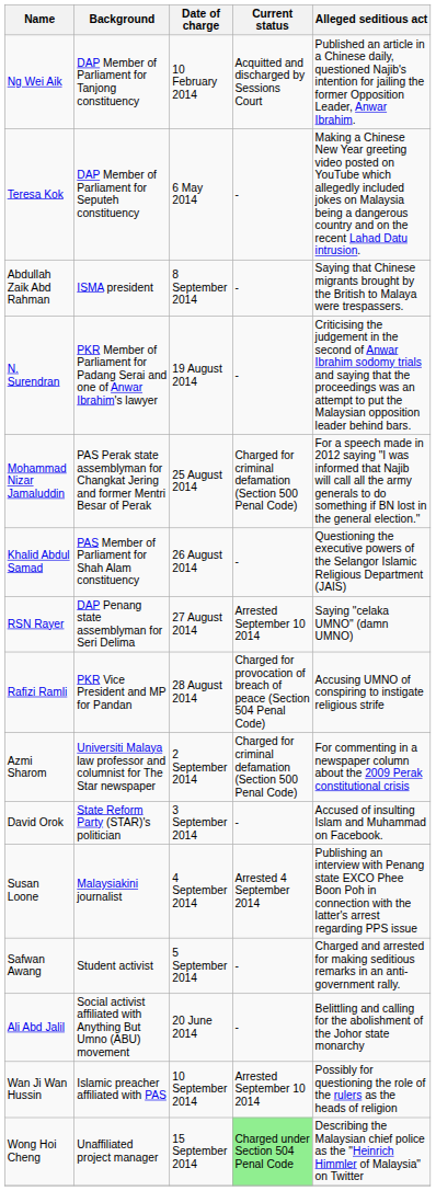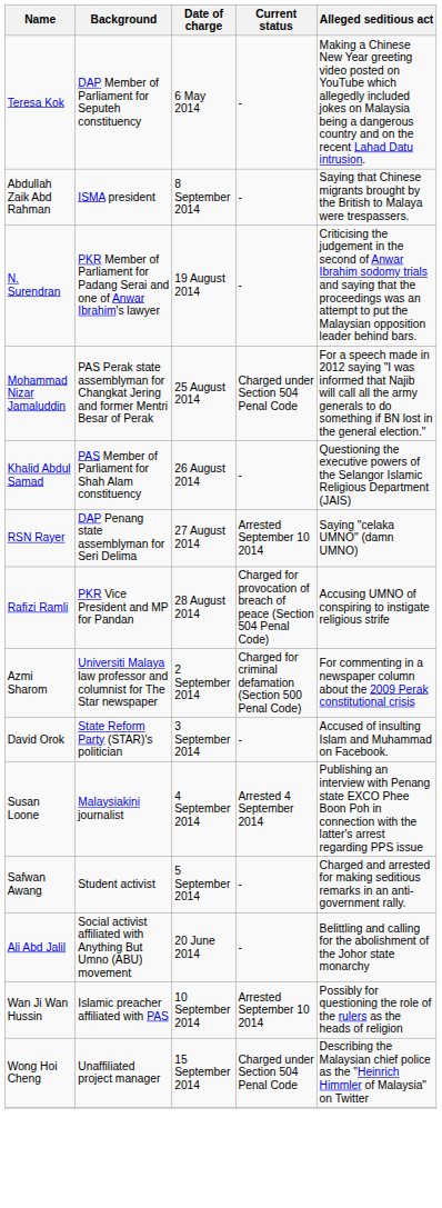 <table class="wikitable sortable" border="1">
 <tr>
 <th scope="col">Name</th>
 <th scope="col">Background</th>
 <th scope="col">Date of charge</th>
 <th scope="col">Current status</th>
 <th scope="col">Alleged seditious act</th>
-</tr>
-<tr>
-<td><a href='#'>Ng Wei Aik</a></td>
-<td><a href='#'>DAP</a> Member of Parliament for Tanjong constituency</td>
-<td>10 February 2014</td>
-<td>Acquitted and discharged by Sessions Court</td>
-<td>Published an article in a Chinese daily, questioned Najib's intention for jailing the former Opposition Leader, <a href='#'>Anwar Ibrahim</a>.</td>
 </tr>
 <tr>
 <td><a href='#'>Teresa Kok</a></td>
 <td><a href='#'>DAP</a> Member of Parliament for Seputeh constituency</td>
 <td>6 May 2014</td>
 <td>-</td>
 <td>Making a Chinese New Year greeting video posted on YouTube which allegedly included jokes on Malaysia being a dangerous country and on the recent <a href='#'>Lahad Datu intrusion</a>.</td>
 </tr>
 <tr>
 <td>Abdullah Zaik Abd Rahman</td>
 <td><a href='#'>ISMA</a> president</td>
 <td>8 September 2014</td>
 <td>-</td>
 <td>Saying that Chinese migrants brought by the British to Malaya were trespassers.</td>
 </tr>
 <tr>
 <td><a href='#'>N. Surendran</a></td>
 <td><a href='#'>PKR</a> Member of Parliament for Padang Serai and one of <a href='#'>Anwar Ibrahim</a>'s lawyer</td>
 <td>19 August 2014</td>
 <td>-</td>
 <td>Criticising the judgement in the second of <a href='#'>Anwar Ibrahim sodomy trials</a> and saying that the proceedings was an attempt to put the Malaysian opposition leader behind bars.</td>
 </tr>
 <tr>
 <td><a href='#'>Mohammad Nizar Jamaluddin</a></td>
 <td>PAS Perak state assemblyman for Changkat Jering and former Mentri Besar of Perak</td>
 <td>25 August 2014</td>
-<td>Charged for criminal defamation (Section 500 Penal Code)</td>
+<td>Charged under Section 504 Penal Code</td>
 <td>For a speech made in 2012 saying "I was informed that Najib will call all the army generals to do something if BN lost in the general election."</td>
 </tr>
 <tr>
 <td><a href='#'>Khalid Abdul Samad</a></td>
 <td><a href='#'>PAS</a> Member of Parliament for Shah Alam constituency</td>
 <td>26 August 2014</td>
 <td>-</td>
 <td>Questioning the executive powers of the Selangor Islamic Religious Department (JAIS)</td>
 </tr>
 <tr>
 <td><a href='#'>RSN Rayer</a></td>
 <td><a href='#'>DAP</a> Penang state assemblyman for Seri Delima</td>
 <td>27 August 2014</td>
 <td>Arrested September 10 2014</td>
 <td>Saying "celaka UMNO" (damn UMNO)</td>
 </tr>
 <tr>
 <td><a href='#'>Rafizi Ramli</a></td>
 <td><a href='#'>PKR</a> Vice President and MP for Pandan</td>
 <td>28 August 2014</td>
 <td>Charged for provocation of breach of peace (Section 504 Penal Code)</td>
 <td>Accusing UMNO of conspiring to instigate religious strife</td>
 </tr>
 <tr>
 <td>Azmi Sharom</td>
 <td><a href='#'>Universiti Malaya</a> law professor and columnist for The Star newspaper</td>
 <td>2 September 2014</td>
 <td>Charged for criminal defamation (Section 500 Penal Code)</td>
 <td>For commenting in a newspaper column about the <a href='#'>2009 Perak constitutional crisis</a></td>
 </tr>
 <tr>
 <td>David Orok</td>
 <td><a href='#'>State Reform Party</a> (STAR)'s politician</td>
 <td>3 September 2014</td>
 <td>-</td>
 <td>Accused of insulting Islam and Muhammad on Facebook.</td>
 </tr>
 <tr>
 <td>Susan Loone</td>
 <td><a href='#'>Malaysiakini</a> journalist</td>
 <td>4 September 2014</td>
 <td>Arrested 4 September 2014</td>
 <td>Publishing an interview with Penang state EXCO Phee Boon Poh in connection with the latter's arrest regarding PPS issue</td>
 </tr>
 <tr>
 <td>Safwan Awang</td>
 <td>Student activist</td>
 <td>5 September 2014</td>
 <td>-</td>
 <td>Charged and arrested for making seditious remarks in an anti-government rally.</td>
 </tr>
 <tr>
 <td><a href='#'>Ali Abd Jalil</a></td>
 <td>Social activist affiliated with Anything But Umno (ABU) movement</td>
 <td>20 June 2014</td>
 <td>-</td>
 <td>Belittling and calling for the abolishment of the Johor state monarchy</td>
 </tr>
 <tr>
 <td>Wan Ji Wan Hussin</td>
 <td>Islamic preacher affiliated with <a href='#'>PAS</a></td>
 <td>10 September 2014</td>
 <td>Arrested September 10 2014</td>
 <td>Possibly for questioning the role of the <a href='#'>rulers</a> as the heads of religion</td>
 </tr>
 <tr>
 <td>Wong Hoi Cheng</td>
 <td>Unaffiliated project manager</td>
 <td>15 September 2014</td>
-<td style="background: lightgreen;">Charged under Section 504 Penal Code</td>
+<td>Charged under Section 504 Penal Code</td>
 <td>Describing the Malaysian chief police as the "<a href='#'>Heinrich Himmler</a> of Malaysia" on Twitter</td>
 </tr>
 <tr>
 </tr>
 </table>
